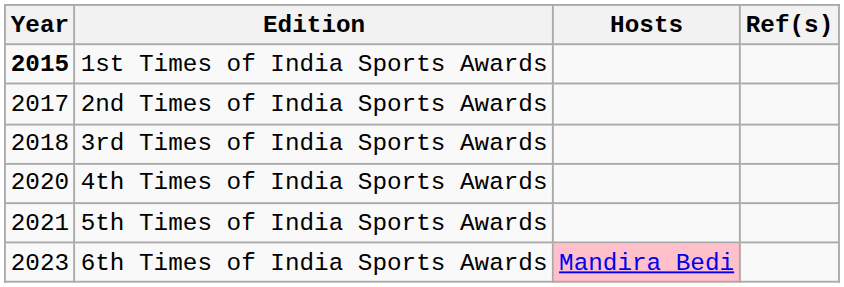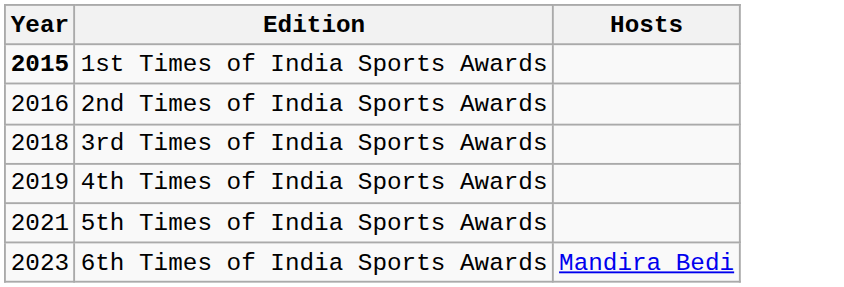 <table class="wikitable" style="text-align:center;">
 <tr>
 <th>Year</th>
 <th>Edition</th>
 <th>Hosts</th>
-<th>Ref(s)</th>
 </tr>
 <tr>
 <td><strong>2015</strong></td>
 <td>1st Times of India Sports Awards</td>
 <td></td>
-<td></td>
 </tr>
 <tr>
-<td>2017</td>
+<td>2016</td>
 <td>2nd Times of India Sports Awards</td>
-<td></td>
 <td></td>
 </tr>
 <tr>
 <td>2018</td>
 <td>3rd Times of India Sports Awards</td>
 <td></td>
-<td></td>
 </tr>
 <tr>
-<td>2020</td>
+<td>2019</td>
 <td>4th Times of India Sports Awards</td>
-<td></td>
 <td></td>
 </tr>
 <tr>
 <td>2021</td>
 <td>5th Times of India Sports Awards</td>
 <td></td>
-<td></td>
 </tr>
 <tr>
 <td>2023</td>
 <td>6th Times of India Sports Awards</td>
-<td style="background: pink;"><a href='#'>Mandira Bedi</a></td>
-<td></td>
+<td><a href='#'>Mandira Bedi</a></td>
 </tr>
 </table>
